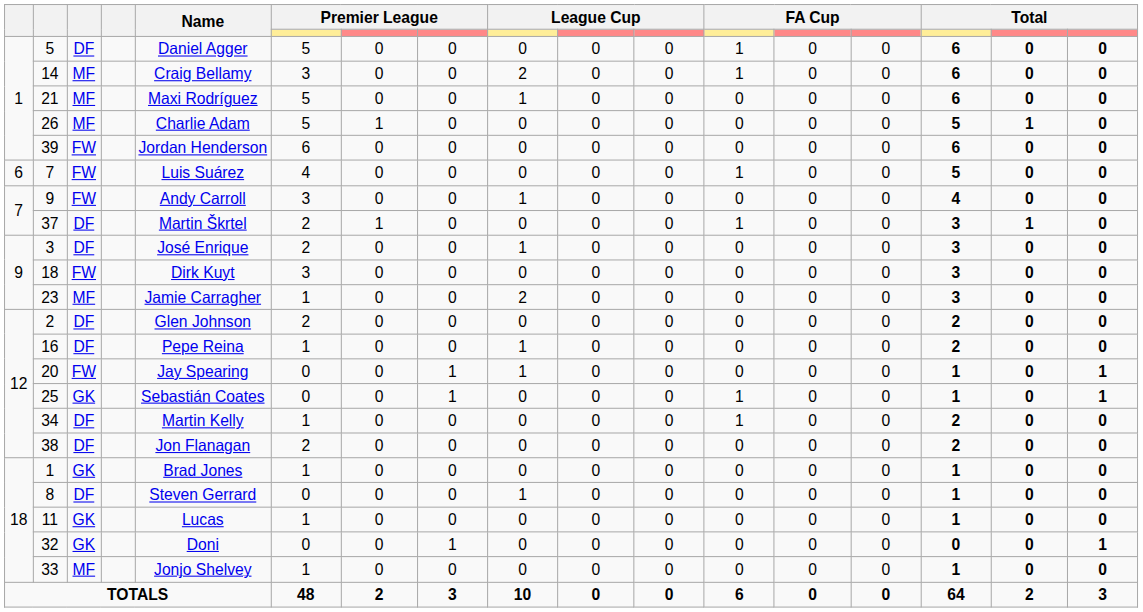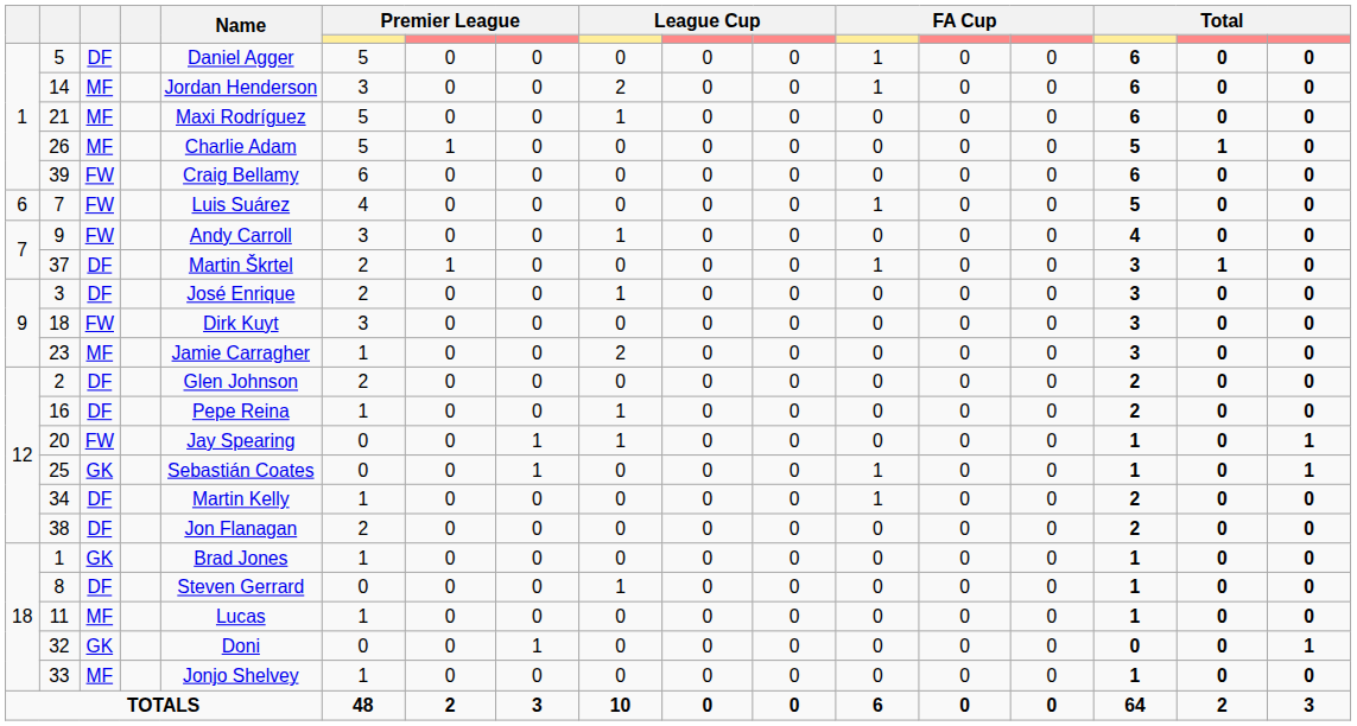 <table class="wikitable" style="font-size: 95%; text-align: center;">
 <tr>
 <th rowspan="2"  style="width:2.5%; text-align:center;"></th>
 <th rowspan="2"  style="width:3%; text-align:center;"></th>
 <th rowspan="2"  style="width:3%; text-align:center;"></th>
 <th rowspan="2"  style="width:3%; text-align:center;"></th>
 <th rowspan="2"  style="width:12%; text-align:center;">Name</th>
 <th colspan="3" style="text-align:center;">Premier League</th>
 <th colspan="3" style="text-align:center;">League Cup</th>
 <th colspan="3" style="text-align:center;">FA Cup</th>
 <th colspan="3" style="text-align:center;">Total</th>
 </tr>
 <tr>
 <th style="width:25px; background:#fe9;"></th>
 <th style="width:28px; background:#ff8888;"></th>
 <th style="width:25px; background:#ff8888;"></th>
 <th style="width:25px; background:#fe9;"></th>
 <th style="width:28px; background:#ff8888;"></th>
 <th style="width:25px; background:#ff8888;"></th>
 <th style="width:25px; background:#fe9;"></th>
 <th style="width:28px; background:#ff8888;"></th>
 <th style="width:25px; background:#ff8888;"></th>
 <th style="width:25px; background:#fe9;"></th>
 <th style="width:28px; background:#ff8888;"></th>
 <th style="width:25px; background:#ff8888;"></th>
 </tr>
 <tr>
 <td rowspan=5>1</td>
 <td>5</td>
 <td><a href='#'>DF</a></td>
 <td></td>
 <td><a href='#'>Daniel Agger</a></td>
 <td>5</td>
 <td>0</td>
 <td>0</td>
 <td>0</td>
 <td>0</td>
 <td>0</td>
 <td>1</td>
 <td>0</td>
 <td>0</td>
 <td><strong>6</strong></td>
 <td><strong>0</strong></td>
 <td><strong>0</strong></td>
 </tr>
 <tr>
 <td>14</td>
 <td><a href='#'>MF</a></td>
 <td></td>
-<td><a href='#'>Craig Bellamy</a></td>
+<td><a href='#'>Jordan Henderson</a></td>
 <td>3</td>
 <td>0</td>
 <td>0</td>
 <td>2</td>
 <td>0</td>
 <td>0</td>
 <td>1</td>
 <td>0</td>
 <td>0</td>
 <td><strong>6</strong></td>
 <td><strong>0</strong></td>
 <td><strong>0</strong></td>
 </tr>
 <tr>
 <td>21</td>
 <td><a href='#'>MF</a></td>
 <td></td>
 <td><a href='#'>Maxi Rodríguez</a></td>
 <td>5</td>
 <td>0</td>
 <td>0</td>
 <td>1</td>
 <td>0</td>
 <td>0</td>
 <td>0</td>
 <td>0</td>
 <td>0</td>
 <td><strong>6</strong></td>
 <td><strong>0</strong></td>
 <td><strong>0</strong></td>
 </tr>
 <tr>
 <td>26</td>
 <td><a href='#'>MF</a></td>
 <td></td>
 <td><a href='#'>Charlie Adam</a></td>
 <td>5</td>
 <td>1</td>
 <td>0</td>
 <td>0</td>
 <td>0</td>
 <td>0</td>
 <td>0</td>
 <td>0</td>
 <td>0</td>
 <td><strong>5</strong></td>
 <td><strong>1</strong></td>
 <td><strong>0</strong></td>
 </tr>
 <tr>
 <td>39</td>
 <td><a href='#'>FW</a></td>
 <td></td>
-<td><a href='#'>Jordan Henderson</a></td>
+<td><a href='#'>Craig Bellamy</a></td>
 <td>6</td>
 <td>0</td>
 <td>0</td>
 <td>0</td>
 <td>0</td>
 <td>0</td>
 <td>0</td>
 <td>0</td>
 <td>0</td>
 <td><strong>6</strong></td>
 <td><strong>0</strong></td>
 <td><strong>0</strong></td>
 </tr>
 <tr>
 <td>6</td>
 <td>7</td>
 <td><a href='#'>FW</a></td>
 <td></td>
 <td><a href='#'>Luis Suárez</a></td>
 <td>4</td>
 <td>0</td>
 <td>0</td>
 <td>0</td>
 <td>0</td>
 <td>0</td>
 <td>1</td>
 <td>0</td>
 <td>0</td>
 <td><strong>5</strong></td>
 <td><strong>0</strong></td>
 <td><strong>0</strong></td>
 </tr>
 <tr>
 <td rowspan=2>7</td>
 <td>9</td>
 <td><a href='#'>FW</a></td>
 <td></td>
 <td><a href='#'>Andy Carroll</a></td>
 <td>3</td>
 <td>0</td>
 <td>0</td>
 <td>1</td>
 <td>0</td>
 <td>0</td>
 <td>0</td>
 <td>0</td>
 <td>0</td>
 <td><strong>4</strong></td>
 <td><strong>0</strong></td>
 <td><strong>0</strong></td>
 </tr>
 <tr>
 <td>37</td>
 <td><a href='#'>DF</a></td>
 <td></td>
 <td><a href='#'>Martin Škrtel</a></td>
 <td>2</td>
 <td>1</td>
 <td>0</td>
 <td>0</td>
 <td>0</td>
 <td>0</td>
 <td>1</td>
 <td>0</td>
 <td>0</td>
 <td><strong>3</strong></td>
 <td><strong>1</strong></td>
 <td><strong>0</strong></td>
 </tr>
 <tr>
 <td rowspan=3>9</td>
 <td>3</td>
 <td><a href='#'>DF</a></td>
 <td></td>
 <td><a href='#'>José Enrique</a></td>
 <td>2</td>
 <td>0</td>
 <td>0</td>
 <td>1</td>
 <td>0</td>
 <td>0</td>
 <td>0</td>
 <td>0</td>
 <td>0</td>
 <td><strong>3</strong></td>
 <td><strong>0</strong></td>
 <td><strong>0</strong></td>
 </tr>
 <tr>
 <td>18</td>
 <td><a href='#'>FW</a></td>
 <td></td>
 <td><a href='#'>Dirk Kuyt</a></td>
 <td>3</td>
 <td>0</td>
 <td>0</td>
 <td>0</td>
 <td>0</td>
 <td>0</td>
 <td>0</td>
 <td>0</td>
 <td>0</td>
 <td><strong>3</strong></td>
 <td><strong>0</strong></td>
 <td><strong>0</strong></td>
 </tr>
 <tr>
 <td>23</td>
 <td><a href='#'>MF</a></td>
 <td></td>
 <td><a href='#'>Jamie Carragher</a></td>
 <td>1</td>
 <td>0</td>
 <td>0</td>
 <td>2</td>
 <td>0</td>
 <td>0</td>
 <td>0</td>
 <td>0</td>
 <td>0</td>
 <td><strong>3</strong></td>
 <td><strong>0</strong></td>
 <td><strong>0</strong></td>
 </tr>
 <tr>
 <td rowspan=6>12</td>
 <td>2</td>
 <td><a href='#'>DF</a></td>
 <td></td>
 <td><a href='#'>Glen Johnson</a></td>
 <td>2</td>
 <td>0</td>
 <td>0</td>
 <td>0</td>
 <td>0</td>
 <td>0</td>
 <td>0</td>
 <td>0</td>
 <td>0</td>
 <td><strong>2</strong></td>
 <td><strong>0</strong></td>
 <td><strong>0</strong></td>
 </tr>
 <tr>
 <td>16</td>
 <td><a href='#'>DF</a></td>
 <td></td>
 <td><a href='#'>Pepe Reina</a></td>
 <td>1</td>
 <td>0</td>
 <td>0</td>
 <td>1</td>
 <td>0</td>
 <td>0</td>
 <td>0</td>
 <td>0</td>
 <td>0</td>
 <td><strong>2</strong></td>
 <td><strong>0</strong></td>
 <td><strong>0</strong></td>
 </tr>
 <tr>
 <td>20</td>
 <td><a href='#'>FW</a></td>
 <td></td>
 <td><a href='#'>Jay Spearing</a></td>
 <td>0</td>
 <td>0</td>
 <td>1</td>
 <td>1</td>
 <td>0</td>
 <td>0</td>
 <td>0</td>
 <td>0</td>
 <td>0</td>
 <td><strong>1</strong></td>
 <td><strong>0</strong></td>
 <td><strong>1</strong></td>
 </tr>
 <tr>
 <td>25</td>
 <td><a href='#'>GK</a></td>
 <td></td>
 <td><a href='#'>Sebastián Coates</a></td>
 <td>0</td>
 <td>0</td>
 <td>1</td>
 <td>0</td>
 <td>0</td>
 <td>0</td>
 <td>1</td>
 <td>0</td>
 <td>0</td>
 <td><strong>1</strong></td>
 <td><strong>0</strong></td>
 <td><strong>1</strong></td>
 </tr>
 <tr>
 <td>34</td>
 <td><a href='#'>DF</a></td>
 <td></td>
 <td><a href='#'>Martin Kelly</a></td>
 <td>1</td>
 <td>0</td>
 <td>0</td>
 <td>0</td>
 <td>0</td>
 <td>0</td>
 <td>1</td>
 <td>0</td>
 <td>0</td>
 <td><strong>2</strong></td>
 <td><strong>0</strong></td>
 <td><strong>0</strong></td>
 </tr>
 <tr>
 <td>38</td>
 <td><a href='#'>DF</a></td>
 <td></td>
 <td><a href='#'>Jon Flanagan</a></td>
 <td>2</td>
 <td>0</td>
 <td>0</td>
 <td>0</td>
 <td>0</td>
 <td>0</td>
 <td>0</td>
 <td>0</td>
 <td>0</td>
 <td><strong>2</strong></td>
 <td><strong>0</strong></td>
 <td><strong>0</strong></td>
 </tr>
 <tr>
 <td rowspan=5>18</td>
 <td>1</td>
 <td><a href='#'>GK</a></td>
 <td></td>
 <td><a href='#'>Brad Jones</a></td>
 <td>1</td>
 <td>0</td>
 <td>0</td>
 <td>0</td>
 <td>0</td>
 <td>0</td>
 <td>0</td>
 <td>0</td>
 <td>0</td>
 <td><strong>1</strong></td>
 <td><strong>0</strong></td>
 <td><strong>0</strong></td>
 </tr>
 <tr>
 <td>8</td>
 <td><a href='#'>DF</a></td>
 <td></td>
 <td><a href='#'>Steven Gerrard</a></td>
 <td>0</td>
 <td>0</td>
 <td>0</td>
 <td>1</td>
 <td>0</td>
 <td>0</td>
 <td>0</td>
 <td>0</td>
 <td>0</td>
 <td><strong>1</strong></td>
 <td><strong>0</strong></td>
 <td><strong>0</strong></td>
 </tr>
 <tr>
 <td>11</td>
-<td><a href='#'>GK</a></td>
+<td><a href='#'>MF</a></td>
 <td></td>
 <td><a href='#'>Lucas</a></td>
 <td>1</td>
 <td>0</td>
 <td>0</td>
 <td>0</td>
 <td>0</td>
 <td>0</td>
 <td>0</td>
 <td>0</td>
 <td>0</td>
 <td><strong>1</strong></td>
 <td><strong>0</strong></td>
 <td><strong>0</strong></td>
 </tr>
 <tr>
 <td>32</td>
 <td><a href='#'>GK</a></td>
 <td></td>
 <td><a href='#'>Doni</a></td>
 <td>0</td>
 <td>0</td>
 <td>1</td>
 <td>0</td>
 <td>0</td>
 <td>0</td>
 <td>0</td>
 <td>0</td>
 <td>0</td>
 <td><strong>0</strong></td>
 <td><strong>0</strong></td>
 <td><strong>1</strong></td>
 </tr>
 <tr>
 <td>33</td>
 <td><a href='#'>MF</a></td>
 <td></td>
 <td><a href='#'>Jonjo Shelvey</a></td>
 <td>1</td>
 <td>0</td>
 <td>0</td>
 <td>0</td>
 <td>0</td>
 <td>0</td>
 <td>0</td>
 <td>0</td>
 <td>0</td>
 <td><strong>1</strong></td>
 <td><strong>0</strong></td>
 <td><strong>0</strong></td>
 </tr>
 <tr>
 <td colspan=5><strong>TOTALS</strong></td>
 <td><strong>48</strong></td>
 <td><strong>2</strong></td>
 <td><strong>3</strong></td>
 <td><strong>10</strong></td>
 <td><strong>0</strong></td>
 <td><strong>0</strong></td>
 <td><strong>6</strong></td>
 <td><strong>0</strong></td>
 <td><strong>0</strong></td>
 <td><strong>64</strong></td>
 <td><strong>2</strong></td>
 <td><strong>3</strong></td>
 </tr>
 </table>
